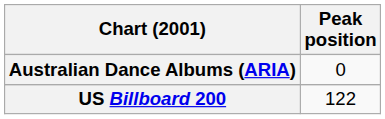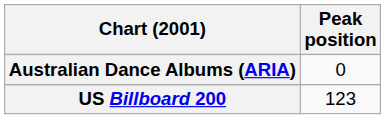 <table class="wikitable sortable plainrowheaders" style="text-align:center;">
 <tr>
 <th>Chart (2001)</th>
 <th>Peak<br>position</th>
 </tr>
 <tr>
 </tr>
 <tr>
 <th scope="row">Australian Dance Albums (<a href='#'>ARIA</a>)</th>
 <td>0</td>
 </tr>
 <tr>
 </tr>
 <tr>
 <th scope="row">US <a href='#'><em>Billboard</em> 200</a></th>
-<td>122</td>
+<td>123</td>
 </tr>
 </table>
